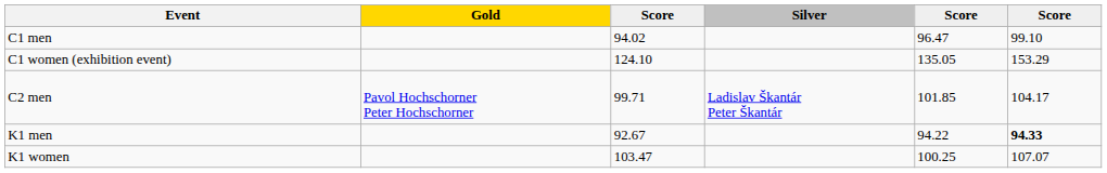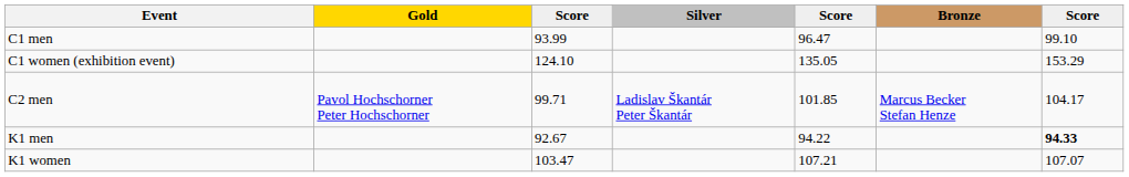 <table class="wikitable" width=100%>
 <tr>
 <th>Event</th>
 <td align=center bgcolor="gold"><strong>Gold</strong></td>
 <td align=center bgcolor="EFEFEF"><strong>Score</strong></td>
 <td align=center bgcolor="silver"><strong>Silver</strong></td>
 <td align=center bgcolor="EFEFEF"><strong>Score</strong></td>
+<td align=center bgcolor="CC9966"><strong>Bronze</strong></td>
 <td align=center bgcolor="EFEFEF"><strong>Score</strong></td>
 </tr>
 <tr>
 <td>C1 men</td>
 <td></td>
-<td>94.02</td>
+<td>93.99</td>
 <td></td>
 <td>96.47</td>
+<td></td>
 <td>99.10</td>
 </tr>
 <tr>
 <td>C1 women (exhibition event)</td>
 <td></td>
 <td>124.10</td>
 <td></td>
 <td>135.05</td>
+<td></td>
 <td>153.29</td>
 </tr>
 <tr>
 <td>C2 men</td>
 <td><br><a href='#'>Pavol Hochschorner</a><br><a href='#'>Peter Hochschorner</a></td>
 <td>99.71</td>
 <td><br><a href='#'>Ladislav Škantár</a><br><a href='#'>Peter Škantár</a></td>
 <td>101.85</td>
+<td><br><a href='#'>Marcus Becker</a><br><a href='#'>Stefan Henze</a></td>
 <td>104.17</td>
 </tr>
 <tr>
 <td>K1 men</td>
 <td></td>
 <td>92.67</td>
 <td></td>
 <td>94.22</td>
+<td></td>
 <td><strong>94.33</strong></td>
 </tr>
 <tr>
 <td>K1 women</td>
 <td></td>
 <td>103.47</td>
 <td></td>
-<td>100.25</td>
+<td>107.21</td>
+<td></td>
 <td>107.07</td>
 </tr>
 </table>
